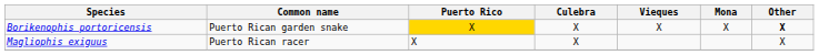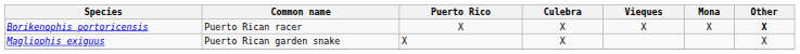 <table width=90% class="wikitable">
 <tr>
 <th width=25%>Species</th>
 <th width=25%>Common name</th>
 <th>Puerto Rico</th>
 <th>Culebra</th>
 <th>Vieques</th>
 <th>Mona</th>
 <th>Other</th>
 </tr>
 <tr>
 <td><em><a href='#'>Borikenophis portoricensis</a></em> </td>
-<td>Puerto Rican garden snake</td>
-<td align=center style="background: gold;">X</td>
+<td>Puerto Rican racer</td>
+<td align=center>X</td>
 <td align=center>X</td>
 <td align=center>X</td>
 <td align=center>X</td>
 <td align=center><strong>X </strong></td>
 </tr>
 <tr>
 <td><em><a href='#'>Magliophis exiguus</a></em></td>
-<td>Puerto Rican racer</td>
+<td>Puerto Rican garden snake</td>
 <td>X</td>
 <td align=center>X</td>
 <td></td>
 <td></td>
 <td align=center>X </td>
 </tr>
 <tr>
 </tr>
 </table>
